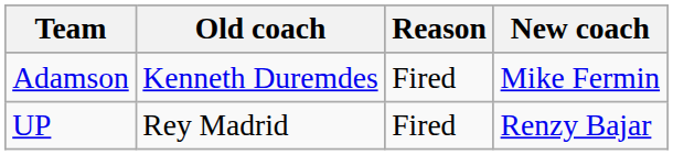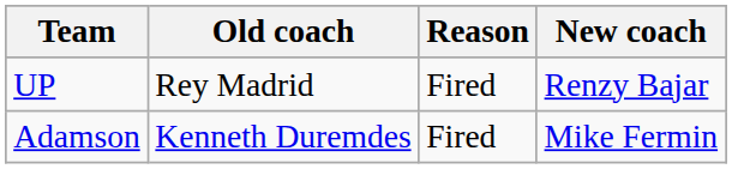 <table class="wikitable">
 <tr>
 <th>Team</th>
 <th>Old coach</th>
 <th>Reason</th>
 <th>New coach</th>
 </tr>
 <tr>
+<td><a href='#'>UP</a></td>
+<td>Rey Madrid</td>
+<td>Fired</td>
+<td><a href='#'>Renzy Bajar</a></td>
+</tr>
+<tr>
 <td><a href='#'>Adamson</a></td>
 <td><a href='#'>Kenneth Duremdes</a></td>
 <td>Fired</td>
 <td><a href='#'>Mike Fermin</a></td>
 </tr>
-<tr>
-<td><a href='#'>UP</a></td>
-<td>Rey Madrid</td>
-<td>Fired</td>
-<td><a href='#'>Renzy Bajar</a></td>
-</tr>
 </table>
